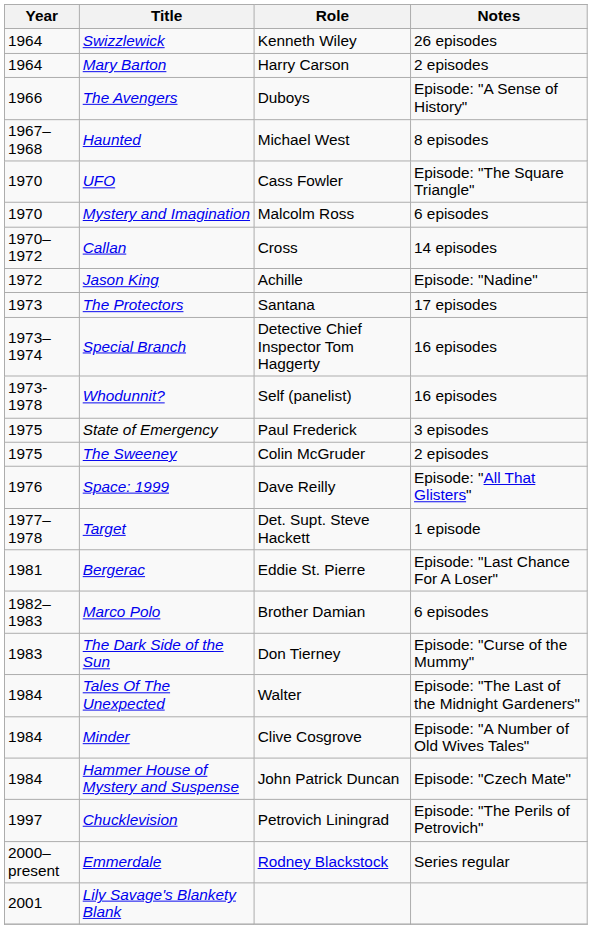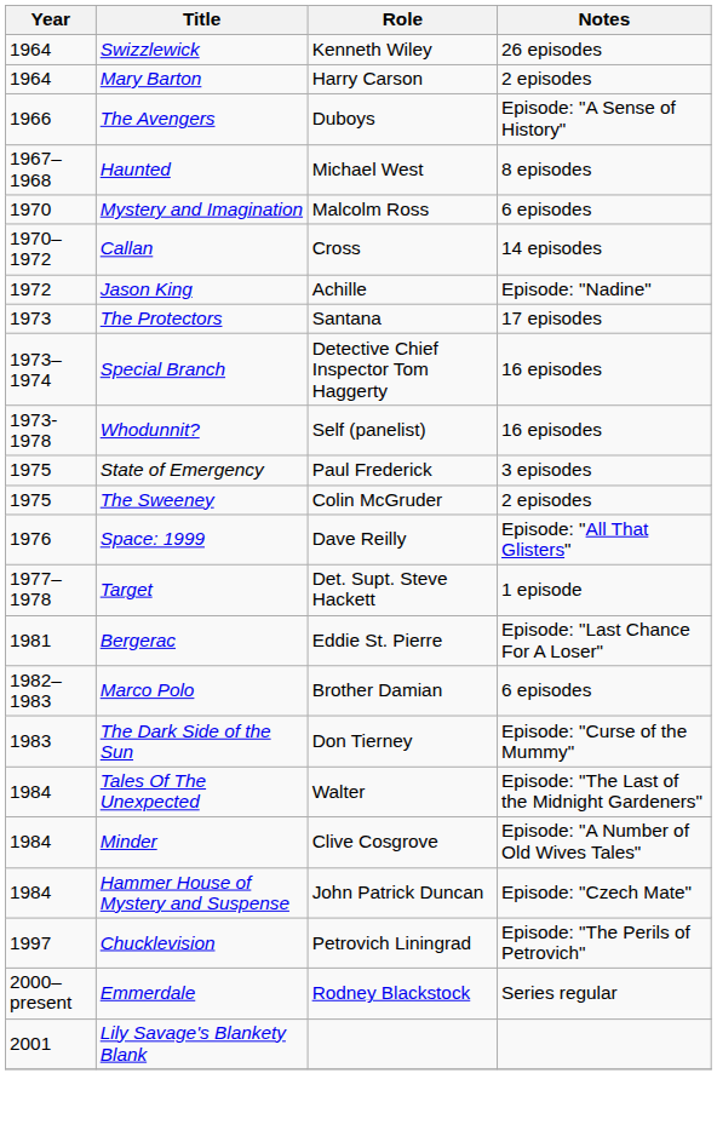 <table class="wikitable sortable">
 <tr>
 <th>Year</th>
 <th>Title</th>
 <th>Role</th>
 <th class = "unsortable">Notes</th>
 </tr>
 <tr>
 <td>1964</td>
 <td><em><a href='#'>Swizzlewick</a></em></td>
 <td>Kenneth Wiley</td>
 <td>26 episodes</td>
 </tr>
 <tr>
 <td>1964</td>
 <td><em><a href='#'>Mary Barton</a></em></td>
 <td>Harry Carson</td>
 <td>2 episodes</td>
 </tr>
 <tr>
 <td>1966</td>
 <td><em><a href='#'>The Avengers</a></em></td>
 <td>Duboys</td>
 <td>Episode: "A Sense of History"</td>
 </tr>
 <tr>
 <td>1967–1968</td>
 <td><em><a href='#'>Haunted</a></em></td>
 <td>Michael West</td>
 <td>8 episodes</td>
-</tr>
-<tr>
-<td>1970</td>
-<td><em><a href='#'>UFO</a></em></td>
-<td>Cass Fowler</td>
-<td>Episode: "The Square Triangle"</td>
 </tr>
 <tr>
 <td>1970</td>
 <td><em><a href='#'>Mystery and Imagination</a></em></td>
 <td>Malcolm Ross</td>
 <td>6 episodes</td>
 </tr>
 <tr>
 <td>1970–1972</td>
 <td><em><a href='#'>Callan</a></em></td>
 <td>Cross</td>
 <td>14 episodes</td>
 </tr>
 <tr>
 <td>1972</td>
 <td><em><a href='#'>Jason King</a></em></td>
 <td>Achille</td>
 <td>Episode: "Nadine"</td>
 </tr>
 <tr>
 <td>1973</td>
 <td><em><a href='#'>The Protectors</a></em></td>
 <td>Santana</td>
 <td>17 episodes</td>
 </tr>
 <tr>
 <td>1973–1974</td>
 <td><em><a href='#'>Special Branch</a></em></td>
 <td>Detective Chief Inspector Tom Haggerty</td>
 <td>16 episodes</td>
 </tr>
 <tr>
 <td>1973-1978</td>
 <td><em><a href='#'>Whodunnit?</a></em></td>
 <td>Self (panelist)</td>
 <td>16 episodes</td>
 </tr>
 <tr>
 <td>1975</td>
 <td><em>State of Emergency</em></td>
 <td>Paul Frederick</td>
 <td>3 episodes</td>
 </tr>
 <tr>
 <td>1975</td>
 <td><em><a href='#'>The Sweeney</a></em></td>
 <td>Colin McGruder</td>
 <td>2 episodes</td>
 </tr>
 <tr>
 <td>1976</td>
 <td><em><a href='#'>Space: 1999</a></em></td>
 <td>Dave Reilly</td>
 <td>Episode: "<a href='#'>All That Glisters</a>"</td>
 </tr>
 <tr>
 <td>1977–1978</td>
 <td><em><a href='#'>Target</a></em></td>
 <td>Det. Supt. Steve Hackett</td>
 <td>1 episode</td>
 </tr>
 <tr>
 <td>1981</td>
 <td><em><a href='#'>Bergerac</a></em></td>
 <td>Eddie St. Pierre</td>
 <td>Episode: "Last Chance For A Loser"</td>
 </tr>
 <tr>
 <td>1982–1983</td>
 <td><em><a href='#'>Marco Polo</a></em></td>
 <td>Brother Damian</td>
 <td>6 episodes</td>
 </tr>
 <tr>
 <td>1983</td>
 <td><em><a href='#'>The Dark Side of the Sun</a></em></td>
 <td>Don Tierney</td>
 <td>Episode: "Curse of the Mummy"</td>
 </tr>
 <tr>
 <td>1984</td>
 <td><em><a href='#'>Tales Of The Unexpected</a></em></td>
 <td>Walter</td>
 <td>Episode: "The Last of the Midnight Gardeners"</td>
 </tr>
 <tr>
 <td>1984</td>
 <td><em><a href='#'>Minder</a></em></td>
 <td>Clive Cosgrove</td>
 <td>Episode: "A Number of Old Wives Tales"</td>
 </tr>
 <tr>
 <td>1984</td>
 <td><em><a href='#'>Hammer House of Mystery and Suspense</a></em></td>
 <td>John Patrick Duncan</td>
 <td>Episode: "Czech Mate"</td>
 </tr>
 <tr>
 <td>1997</td>
 <td><em><a href='#'>Chucklevision</a></em></td>
 <td>Petrovich Liningrad</td>
 <td>Episode: "The Perils of Petrovich"</td>
 </tr>
 <tr>
 <td>2000–present</td>
 <td><em><a href='#'>Emmerdale</a></em></td>
 <td><a href='#'>Rodney Blackstock</a></td>
 <td>Series regular</td>
 </tr>
 <tr>
 <td>2001</td>
 <td><em><a href='#'>Lily Savage's Blankety Blank</a></em></td>
 <td></td>
 <td></td>
 </tr>
 <tr>
 </tr>
 </table>
